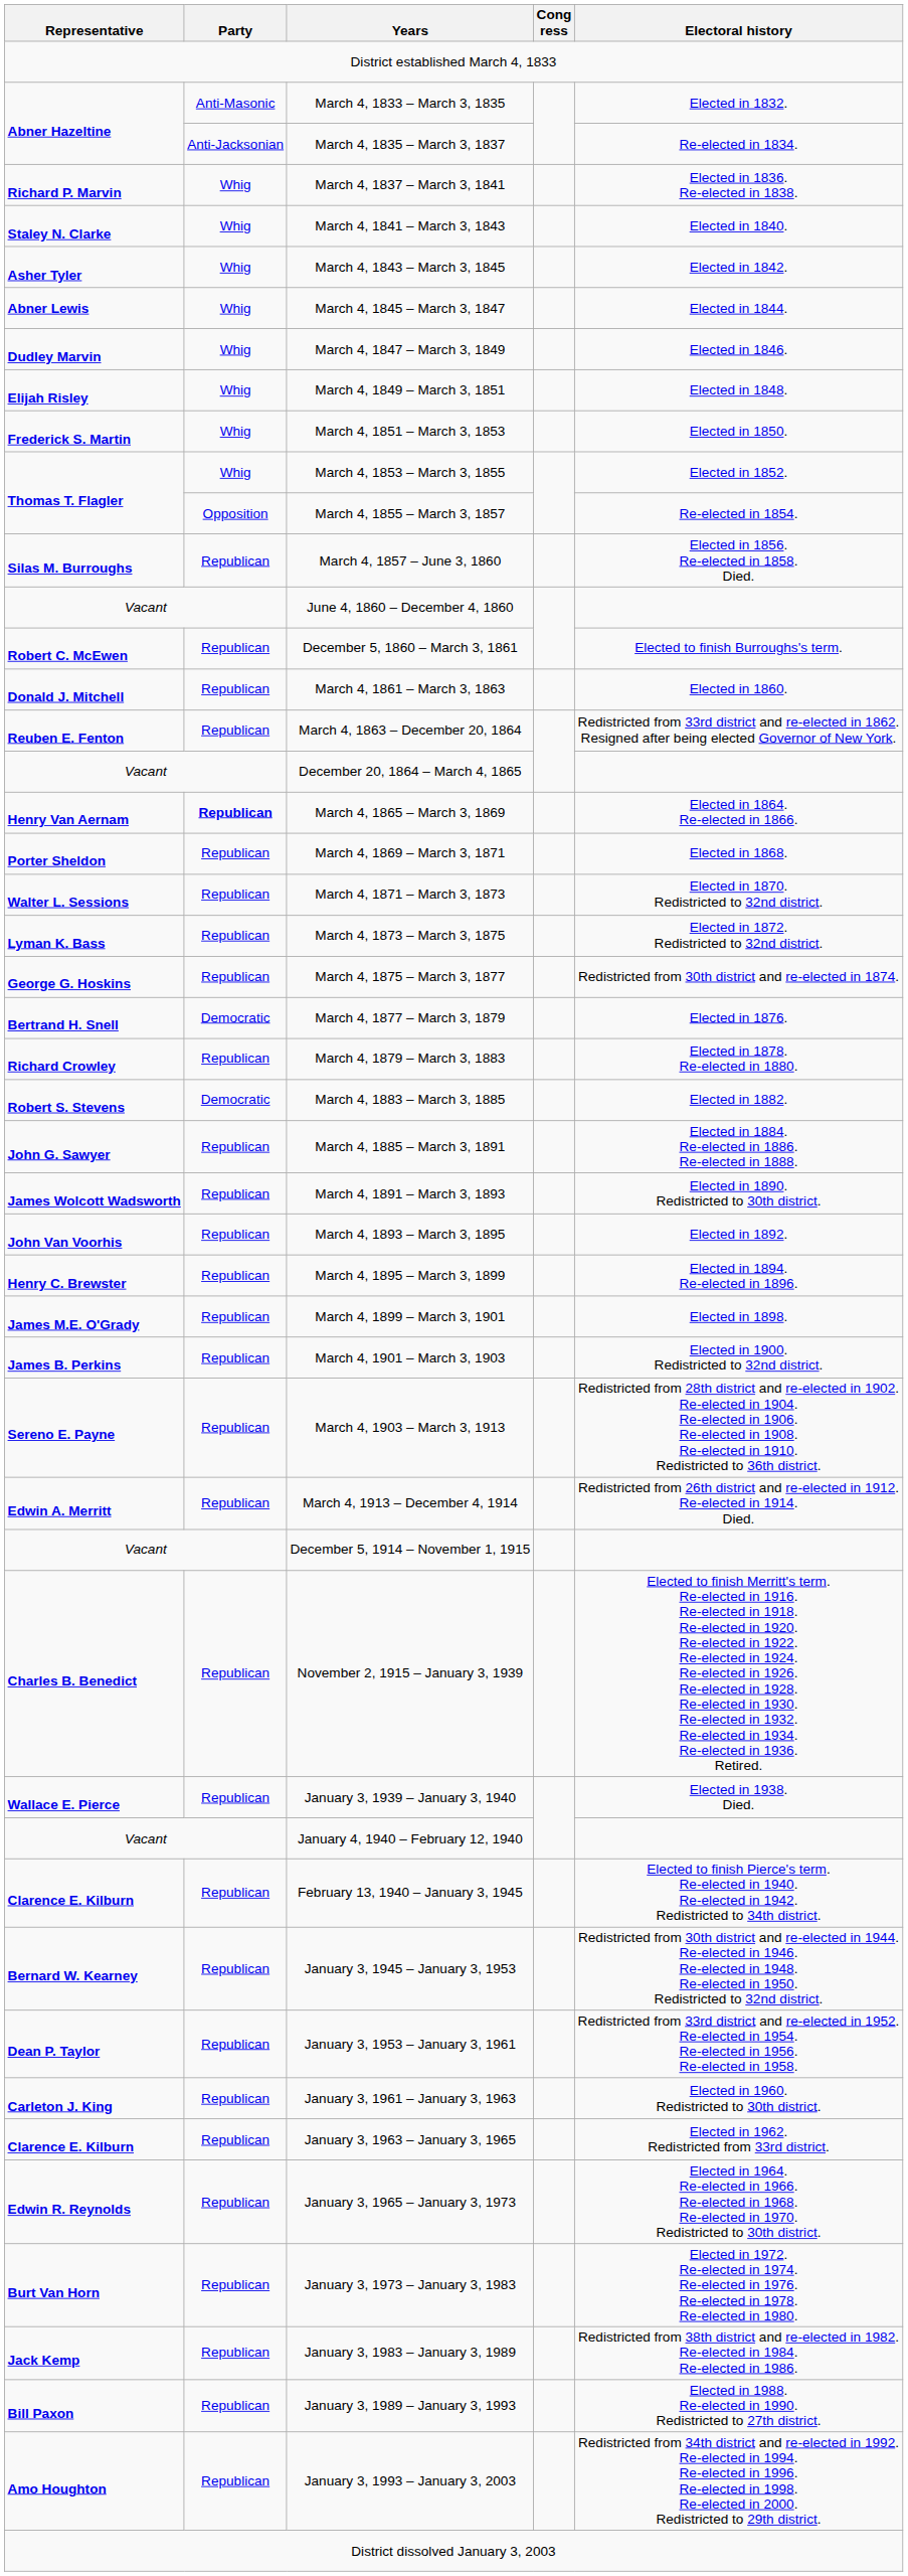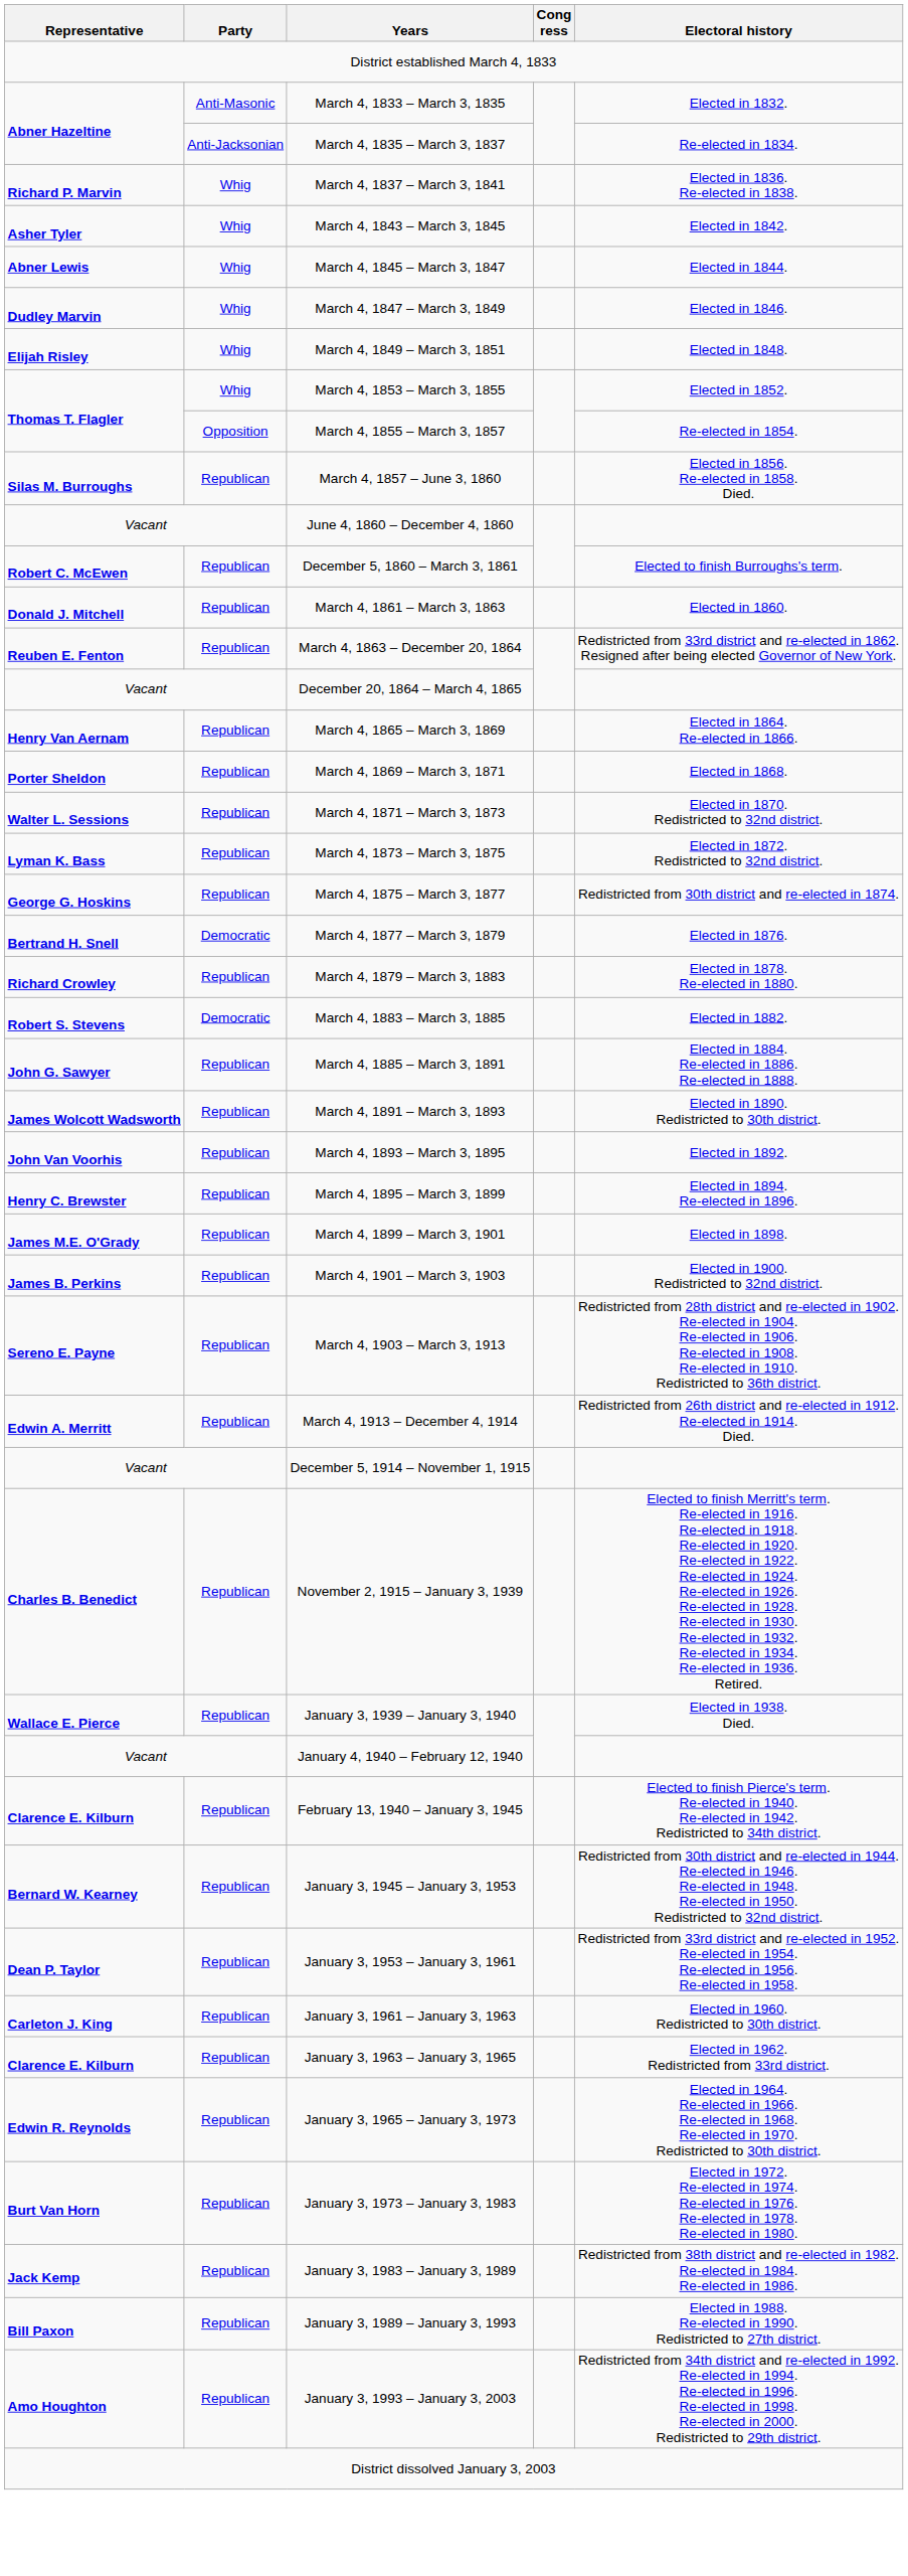 <table class=wikitable style="text-align: center">
 <tr valign=bottom>
 <th>Representative</th>
 <th>Party</th>
 <th>Years</th>
 <th>Cong<br>ress</th>
 <th>Electoral history</th>
 </tr>
 <tr style="height:3em">
 <td colspan=5>District established March 4, 1833</td>
 </tr>
 <tr style="height:3em">
 <td align=left rowspan=2 nowrap><br><strong><a href='#'>Abner Hazeltine</a></strong><br></td>
 <td><a href='#'>Anti-Masonic</a></td>
 <td>March 4, 1833 – March 3, 1835</td>
 <td rowspan=2></td>
 <td><a href='#'>Elected in 1832</a>.</td>
 </tr>
 <tr style="height:3em">
 <td><a href='#'>Anti-Jacksonian</a></td>
 <td>March 4, 1835 – March 3, 1837</td>
 <td><a href='#'>Re-elected in 1834</a>.</td>
 </tr>
 <tr style="height:3em">
 <td align=left nowrap><br><strong><a href='#'>Richard P. Marvin</a></strong><br></td>
 <td><a href='#'>Whig</a></td>
 <td>March 4, 1837 – March 3, 1841</td>
 <td></td>
 <td><a href='#'>Elected in 1836</a>.<br><a href='#'>Re-elected in 1838</a>.</td>
 </tr>
 <tr style="height:3em">
-<td align=left nowrap><br><strong><a href='#'>Staley N. Clarke</a></strong><br></td>
-<td><a href='#'>Whig</a></td>
-<td>March 4, 1841 – March 3, 1843</td>
-<td></td>
-<td><a href='#'>Elected in 1840</a>.</td>
-</tr>
-<tr style="height:3em">
 <td align=left nowrap><br><strong><a href='#'>Asher Tyler</a></strong><br></td>
 <td><a href='#'>Whig</a></td>
 <td>March 4, 1843 – March 3, 1845</td>
 <td></td>
 <td><a href='#'>Elected in 1842</a>.</td>
 </tr>
 <tr style="height:3em">
 <td align=left nowrap><strong><a href='#'>Abner Lewis</a></strong><br></td>
 <td><a href='#'>Whig</a></td>
 <td>March 4, 1845 – March 3, 1847</td>
 <td></td>
 <td><a href='#'>Elected in 1844</a>.</td>
 </tr>
 <tr style="height:3em">
 <td align=left nowrap><br><strong><a href='#'>Dudley Marvin</a></strong><br></td>
 <td><a href='#'>Whig</a></td>
 <td>March 4, 1847 – March 3, 1849</td>
 <td></td>
 <td><a href='#'>Elected in 1846</a>.</td>
 </tr>
 <tr style="height:3em">
 <td align=left nowrap><br><strong><a href='#'>Elijah Risley</a></strong><br></td>
 <td><a href='#'>Whig</a></td>
 <td>March 4, 1849 – March 3, 1851</td>
 <td></td>
 <td><a href='#'>Elected in 1848</a>.</td>
-</tr>
-<tr style="height:3em">
-<td align=left nowrap><br><strong><a href='#'>Frederick S. Martin</a></strong><br></td>
-<td><a href='#'>Whig</a></td>
-<td>March 4, 1851 – March 3, 1853</td>
-<td></td>
-<td><a href='#'>Elected in 1850</a>.</td>
 </tr>
 <tr style="height:3em">
 <td align=left rowspan=2 nowrap><br><strong><a href='#'>Thomas T. Flagler</a></strong><br></td>
 <td><a href='#'>Whig</a></td>
 <td>March 4, 1853 – March 3, 1855</td>
 <td rowspan=2></td>
 <td><a href='#'>Elected in 1852</a>.</td>
 </tr>
 <tr style="height:3em">
 <td><a href='#'>Opposition</a></td>
 <td>March 4, 1855 – March 3, 1857</td>
 <td><a href='#'>Re-elected in 1854</a>.</td>
 </tr>
 <tr style="height:3em">
 <td align=left nowrap><br><a href='#'><strong>Silas M. Burroughs</strong></a><br></td>
 <td><a href='#'>Republican</a></td>
 <td>March 4, 1857 – June 3, 1860</td>
 <td></td>
 <td><a href='#'>Elected in 1856</a>.<br><a href='#'>Re-elected in 1858</a>.<br> Died.</td>
 </tr>
 <tr style="height:3em">
 <td colspan=2><em>Vacant</em></td>
 <td>June 4, 1860 – December 4, 1860</td>
 <td rowspan=2></td>
 <td></td>
 </tr>
 <tr style="height:3em">
 <td align=left nowrap><br><strong><a href='#'>Robert C. McEwen</a></strong><br></td>
 <td><a href='#'>Republican</a></td>
 <td>December 5, 1860 – March 3, 1861</td>
 <td><a href='#'>Elected to finish Burroughs's term</a>.</td>
 </tr>
 <tr style="height:3em">
 <td align=left nowrap><br><strong><a href='#'>Donald J. Mitchell</a></strong><br></td>
 <td><a href='#'>Republican</a></td>
 <td>March 4, 1861 – March 3, 1863</td>
 <td></td>
 <td><a href='#'>Elected in 1860</a>.</td>
 </tr>
 <tr style="height:3em">
 <td align=left nowrap><br><strong><a href='#'>Reuben E. Fenton</a></strong><br></td>
 <td><a href='#'>Republican</a></td>
 <td>March 4, 1863 – December 20, 1864</td>
 <td rowspan=2></td>
 <td>Redistricted from <a href='#'>33rd district</a> and <a href='#'>re-elected in 1862</a>.<br>Resigned after being elected <a href='#'>Governor of New York</a>.</td>
 </tr>
 <tr style="height:3em">
 <td colspan=2><em>Vacant</em></td>
 <td>December 20, 1864 – March 4, 1865</td>
 <td></td>
 </tr>
 <tr style="height:3em">
 <td align=left nowrap><br><strong><a href='#'>Henry Van Aernam</a></strong><br></td>
-<td><strong><a href='#'>Republican</a></strong></td>
+<td><a href='#'>Republican</a></td>
 <td>March 4, 1865 – March 3, 1869</td>
 <td></td>
 <td><a href='#'>Elected in 1864</a>.<br><a href='#'>Re-elected in 1866</a>.</td>
 </tr>
 <tr style="height:3em">
 <td align=left nowrap><br><strong><a href='#'>Porter Sheldon</a></strong><br></td>
 <td><a href='#'>Republican</a></td>
 <td>March 4, 1869 – March 3, 1871</td>
 <td></td>
 <td><a href='#'>Elected in 1868</a>.</td>
 </tr>
 <tr style="height:3em">
 <td align=left nowrap><br><strong><a href='#'>Walter L. Sessions</a></strong><br></td>
 <td><a href='#'>Republican</a></td>
 <td>March 4, 1871 – March 3, 1873</td>
 <td></td>
 <td><a href='#'>Elected in 1870</a>.<br>Redistricted to <a href='#'>32nd district</a>.</td>
 </tr>
 <tr style="height:3em">
 <td align=left nowrap><br><strong><a href='#'>Lyman K. Bass</a></strong><br></td>
 <td><a href='#'>Republican</a></td>
 <td>March 4, 1873 – March 3, 1875</td>
 <td></td>
 <td><a href='#'>Elected in 1872</a>.<br>Redistricted to <a href='#'>32nd district</a>.</td>
 </tr>
 <tr style="height:3em">
 <td align=left nowrap><br><strong><a href='#'>George G. Hoskins</a></strong><br></td>
 <td><a href='#'>Republican</a></td>
 <td>March 4, 1875 – March 3, 1877</td>
 <td></td>
 <td>Redistricted from <a href='#'>30th district</a> and <a href='#'>re-elected in 1874</a>.</td>
 </tr>
 <tr style="height:3em">
 <td align=left nowrap><br><strong><a href='#'>Bertrand H. Snell</a></strong><br></td>
 <td><a href='#'>Democratic</a></td>
 <td>March 4, 1877 – March 3, 1879</td>
 <td></td>
 <td><a href='#'>Elected in 1876</a>.</td>
 </tr>
 <tr style="height:3em">
 <td align=left nowrap><br><strong><a href='#'>Richard Crowley</a></strong><br></td>
 <td><a href='#'>Republican</a></td>
 <td>March 4, 1879 – March 3, 1883</td>
 <td></td>
 <td><a href='#'>Elected in 1878</a>.<br><a href='#'>Re-elected in 1880</a>.</td>
 </tr>
 <tr style="height:3em">
 <td align=left nowrap><br><a href='#'><strong>Robert S. Stevens</strong></a><br></td>
 <td><a href='#'>Democratic</a></td>
 <td>March 4, 1883 – March 3, 1885</td>
 <td></td>
 <td><a href='#'>Elected in 1882</a>.</td>
 </tr>
 <tr style="height:3em">
 <td align=left nowrap><br><strong><a href='#'>John G. Sawyer</a></strong><br></td>
 <td><a href='#'>Republican</a></td>
 <td>March 4, 1885 – March 3, 1891</td>
 <td></td>
 <td><a href='#'>Elected in 1884</a>.<br><a href='#'>Re-elected in 1886</a>.<br><a href='#'>Re-elected in 1888</a>.</td>
 </tr>
 <tr style="height:3em">
 <td align=left nowrap><br><strong><a href='#'>James Wolcott Wadsworth</a></strong><br></td>
 <td><a href='#'>Republican</a></td>
 <td>March 4, 1891 – March 3, 1893</td>
 <td></td>
 <td><a href='#'>Elected in 1890</a>.<br>Redistricted to <a href='#'>30th district</a>.</td>
 </tr>
 <tr style="height:3em">
 <td align=left nowrap><br><strong><a href='#'>John Van Voorhis</a></strong><br></td>
 <td><a href='#'>Republican</a></td>
 <td>March 4, 1893 – March 3, 1895</td>
 <td></td>
 <td><a href='#'>Elected in 1892</a>.</td>
 </tr>
 <tr style="height:3em">
 <td align=left nowrap><br><strong><a href='#'>Henry C. Brewster</a></strong><br></td>
 <td><a href='#'>Republican</a></td>
 <td>March 4, 1895 – March 3, 1899</td>
 <td></td>
 <td><a href='#'>Elected in 1894</a>.<br><a href='#'>Re-elected in 1896</a>.</td>
 </tr>
 <tr style="height:3em">
 <td align=left nowrap><br><strong><a href='#'>James M.E. O'Grady</a></strong><br></td>
 <td><a href='#'>Republican</a></td>
 <td>March 4, 1899 – March 3, 1901</td>
 <td></td>
 <td><a href='#'>Elected in 1898</a>.</td>
 </tr>
 <tr style="height:3em">
 <td align=left nowrap><br><strong><a href='#'>James B. Perkins</a></strong><br></td>
 <td><a href='#'>Republican</a></td>
 <td>March 4, 1901 – March 3, 1903</td>
 <td></td>
 <td><a href='#'>Elected in 1900</a>.<br>Redistricted to <a href='#'>32nd district</a>.</td>
 </tr>
 <tr style="height:3em">
 <td align=left nowrap><br><strong><a href='#'>Sereno E. Payne</a></strong><br></td>
 <td><a href='#'>Republican</a></td>
 <td>March 4, 1903 – March 3, 1913</td>
 <td></td>
 <td>Redistricted from <a href='#'>28th district</a> and <a href='#'>re-elected in 1902</a>.<br><a href='#'>Re-elected in 1904</a>.<br><a href='#'>Re-elected in 1906</a>.<br><a href='#'>Re-elected in 1908</a>.<br><a href='#'>Re-elected in 1910</a>.<br>Redistricted to <a href='#'>36th district</a>.</td>
 </tr>
 <tr style="height:3em">
 <td align=left nowrap><br><a href='#'><strong>Edwin A. Merritt</strong></a><br></td>
 <td><a href='#'>Republican</a></td>
 <td>March 4, 1913 – December 4, 1914</td>
 <td></td>
 <td>Redistricted from <a href='#'>26th district</a> and <a href='#'>re-elected in 1912</a>.<br><a href='#'>Re-elected in 1914</a>.<br>Died.</td>
 </tr>
 <tr style="height:3em">
 <td colspan=2><em>Vacant</em></td>
 <td>December 5, 1914 – November 1, 1915</td>
 <td></td>
 <td></td>
 </tr>
 <tr style="height:3em">
 <td align=left nowrap><br><strong><a href='#'>Charles B. Benedict</a></strong><br></td>
 <td><a href='#'>Republican</a></td>
 <td>November 2, 1915 – January 3, 1939</td>
 <td></td>
 <td><a href='#'>Elected to finish Merritt's term</a>.<br><a href='#'>Re-elected in 1916</a>.<br><a href='#'>Re-elected in 1918</a>.<br><a href='#'>Re-elected in 1920</a>.<br><a href='#'>Re-elected in 1922</a>.<br><a href='#'>Re-elected in 1924</a>.<br><a href='#'>Re-elected in 1926</a>.<br><a href='#'>Re-elected in 1928</a>.<br><a href='#'>Re-elected in 1930</a>.<br><a href='#'>Re-elected in 1932</a>.<br><a href='#'>Re-elected in 1934</a>.<br><a href='#'>Re-elected in 1936</a>.<br>Retired.</td>
 </tr>
 <tr style="height:3em">
 <td align=left nowrap><br><strong><a href='#'>Wallace E. Pierce</a></strong><br></td>
 <td><a href='#'>Republican</a></td>
 <td>January 3, 1939 – January 3, 1940</td>
 <td rowspan=2></td>
 <td><a href='#'>Elected in 1938</a>.<br>Died.</td>
 </tr>
 <tr style="height:3em">
 <td colspan=2><em>Vacant</em></td>
 <td>January 4, 1940 – February 12, 1940</td>
 <td></td>
 </tr>
 <tr style="height:3em">
 <td align=left nowrap><br><strong><a href='#'>Clarence E. Kilburn</a></strong><br></td>
 <td><a href='#'>Republican</a></td>
 <td>February 13, 1940 – January 3, 1945</td>
 <td></td>
 <td><a href='#'>Elected to finish Pierce's term</a>.<br><a href='#'>Re-elected in 1940</a>.<br><a href='#'>Re-elected in 1942</a>.<br>Redistricted to <a href='#'>34th district</a>.</td>
 </tr>
 <tr style="height:3em">
 <td align=left nowrap><br><strong><a href='#'>Bernard W. Kearney</a></strong><br></td>
 <td><a href='#'>Republican</a></td>
 <td>January 3, 1945 – January 3, 1953</td>
 <td></td>
 <td>Redistricted from <a href='#'>30th district</a> and <a href='#'>re-elected in 1944</a>.<br><a href='#'>Re-elected in 1946</a>.<br><a href='#'>Re-elected in 1948</a>.<br><a href='#'>Re-elected in 1950</a>.<br> Redistricted to <a href='#'>32nd district</a>.</td>
 </tr>
 <tr style="height:3em">
 <td align=left nowrap><br><strong><a href='#'>Dean P. Taylor</a></strong><br></td>
 <td><a href='#'>Republican</a></td>
 <td>January 3, 1953 – January 3, 1961</td>
 <td></td>
 <td>Redistricted from <a href='#'>33rd district</a> and <a href='#'>re-elected in 1952</a>.<br><a href='#'>Re-elected in 1954</a>.<br><a href='#'>Re-elected in 1956</a>.<br><a href='#'>Re-elected in 1958</a>.</td>
 </tr>
 <tr style="height:3em">
 <td align=left nowrap><br><strong><a href='#'>Carleton J. King</a></strong><br></td>
 <td><a href='#'>Republican</a></td>
 <td>January 3, 1961 – January 3, 1963</td>
 <td></td>
 <td><a href='#'>Elected in 1960</a>.<br>Redistricted to <a href='#'>30th district</a>.</td>
 </tr>
 <tr style="height:3em">
 <td align=left nowrap><br><strong><a href='#'>Clarence E. Kilburn</a></strong><br></td>
 <td><a href='#'>Republican</a></td>
 <td>January 3, 1963 – January 3, 1965</td>
 <td></td>
 <td><a href='#'>Elected in 1962</a>.<br>Redistricted from <a href='#'>33rd district</a>.</td>
 </tr>
 <tr style="height:3em">
 <td align=left nowrap><br><strong><a href='#'>Edwin R. Reynolds</a></strong><br></td>
 <td><a href='#'>Republican</a></td>
 <td>January 3, 1965 – January 3, 1973</td>
 <td></td>
 <td><a href='#'>Elected in 1964</a>.<br><a href='#'>Re-elected in 1966</a>.<br><a href='#'>Re-elected in 1968</a>.<br><a href='#'>Re-elected in 1970</a>.<br>Redistricted to <a href='#'>30th district</a>.</td>
 </tr>
 <tr style="height:3em">
 <td align=left nowrap><br><strong><a href='#'>Burt Van Horn</a></strong><br></td>
 <td><a href='#'>Republican</a></td>
 <td>January 3, 1973 – January 3, 1983</td>
 <td></td>
 <td><a href='#'>Elected in 1972</a>.<br><a href='#'>Re-elected in 1974</a>.<br><a href='#'>Re-elected in 1976</a>.<br><a href='#'>Re-elected in 1978</a>.<br><a href='#'>Re-elected in 1980</a>.</td>
 </tr>
 <tr style="height:3em">
 <td align=left nowrap><br><strong><a href='#'>Jack Kemp</a></strong><br></td>
 <td><a href='#'>Republican</a></td>
 <td>January 3, 1983 – January 3, 1989</td>
 <td></td>
 <td>Redistricted from <a href='#'>38th district</a> and <a href='#'>re-elected in 1982</a>.<br><a href='#'>Re-elected in 1984</a>.<br><a href='#'>Re-elected in 1986</a>.</td>
 </tr>
 <tr style="height:3em">
 <td align=left nowrap><br><strong><a href='#'>Bill Paxon</a></strong><br></td>
 <td><a href='#'>Republican</a></td>
 <td>January 3, 1989 – January 3, 1993</td>
 <td></td>
 <td><a href='#'>Elected in 1988</a>.<br><a href='#'>Re-elected in 1990</a>.<br>Redistricted to <a href='#'>27th district</a>.</td>
 </tr>
 <tr style="height:3em">
 <td align=left nowrap><br><strong><a href='#'>Amo Houghton</a></strong><br></td>
 <td><a href='#'>Republican</a></td>
 <td>January 3, 1993 – January 3, 2003</td>
 <td></td>
 <td>Redistricted from <a href='#'>34th district</a> and <a href='#'>re-elected in 1992</a>.<br><a href='#'>Re-elected in 1994</a>.<br><a href='#'>Re-elected in 1996</a>.<br><a href='#'>Re-elected in 1998</a>.<br><a href='#'>Re-elected in 2000</a>.<br>Redistricted to <a href='#'>29th district</a>.</td>
 </tr>
 <tr style="height:3em">
 <td colspan=5>District dissolved January 3, 2003</td>
 </tr>
 </table>
